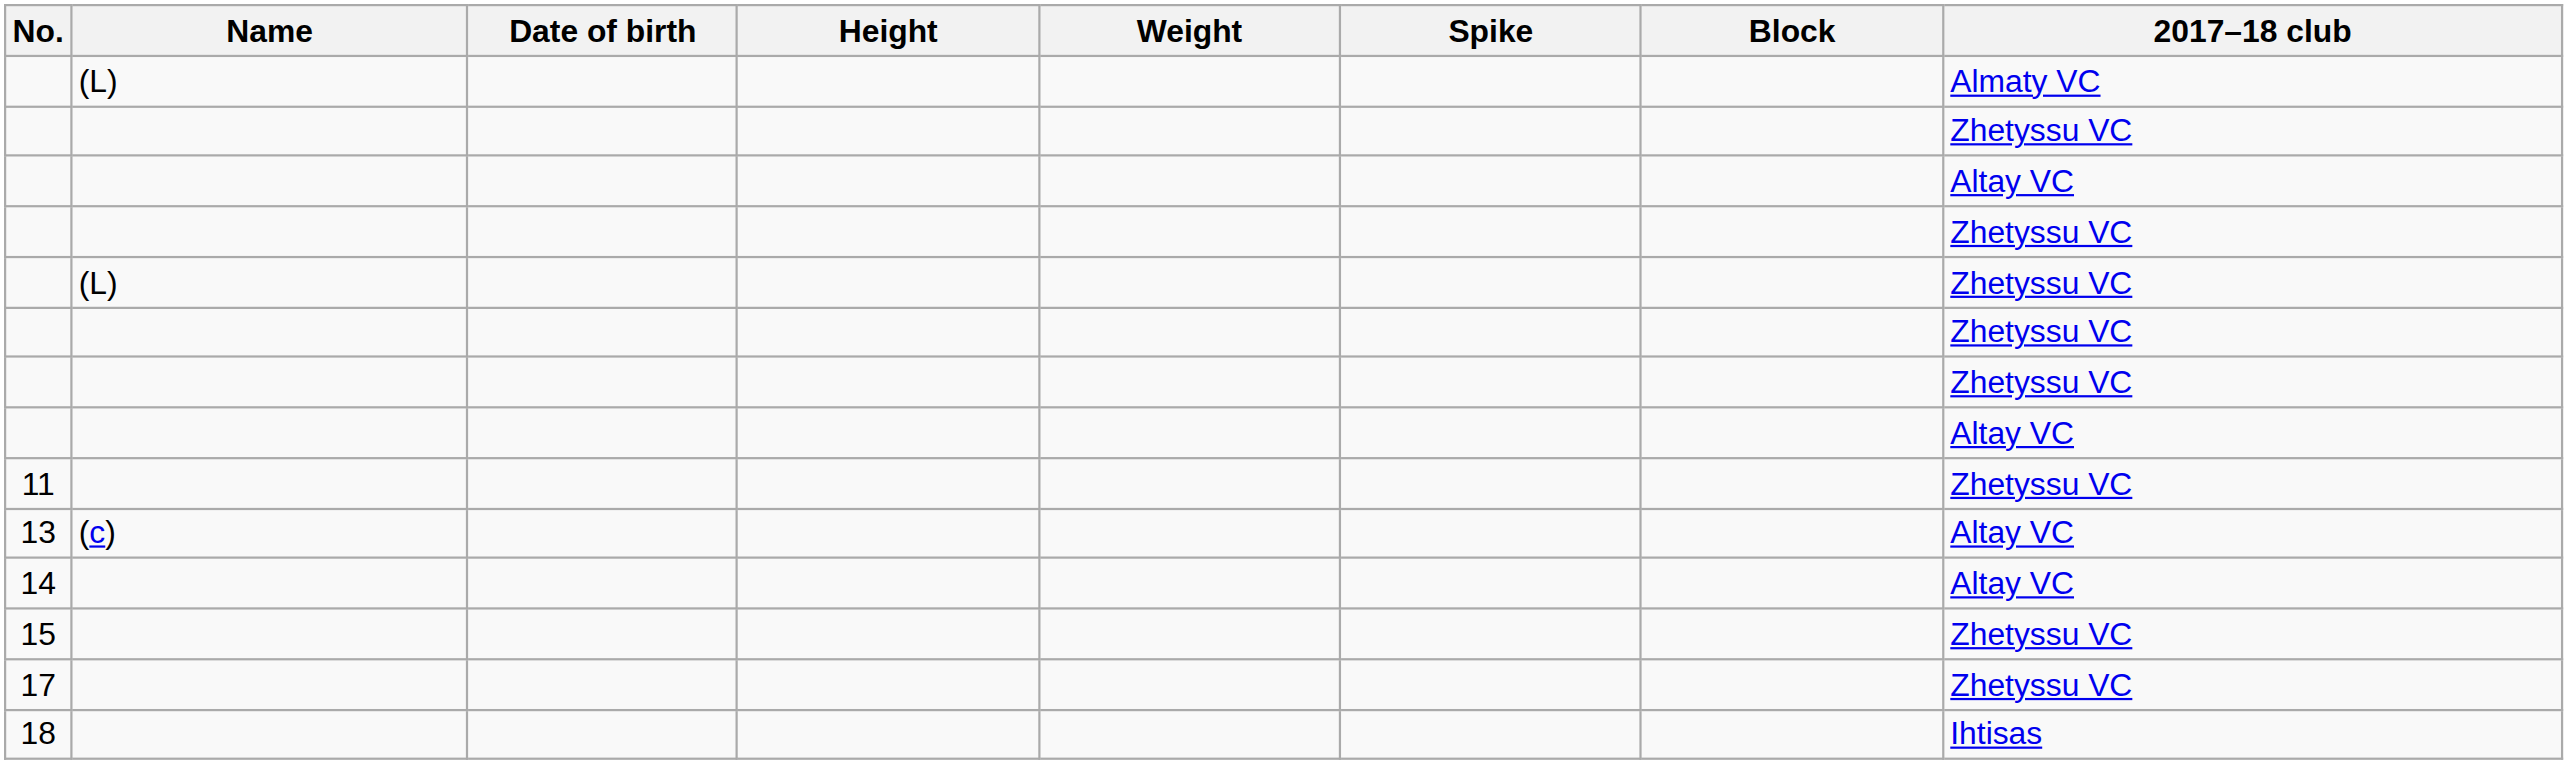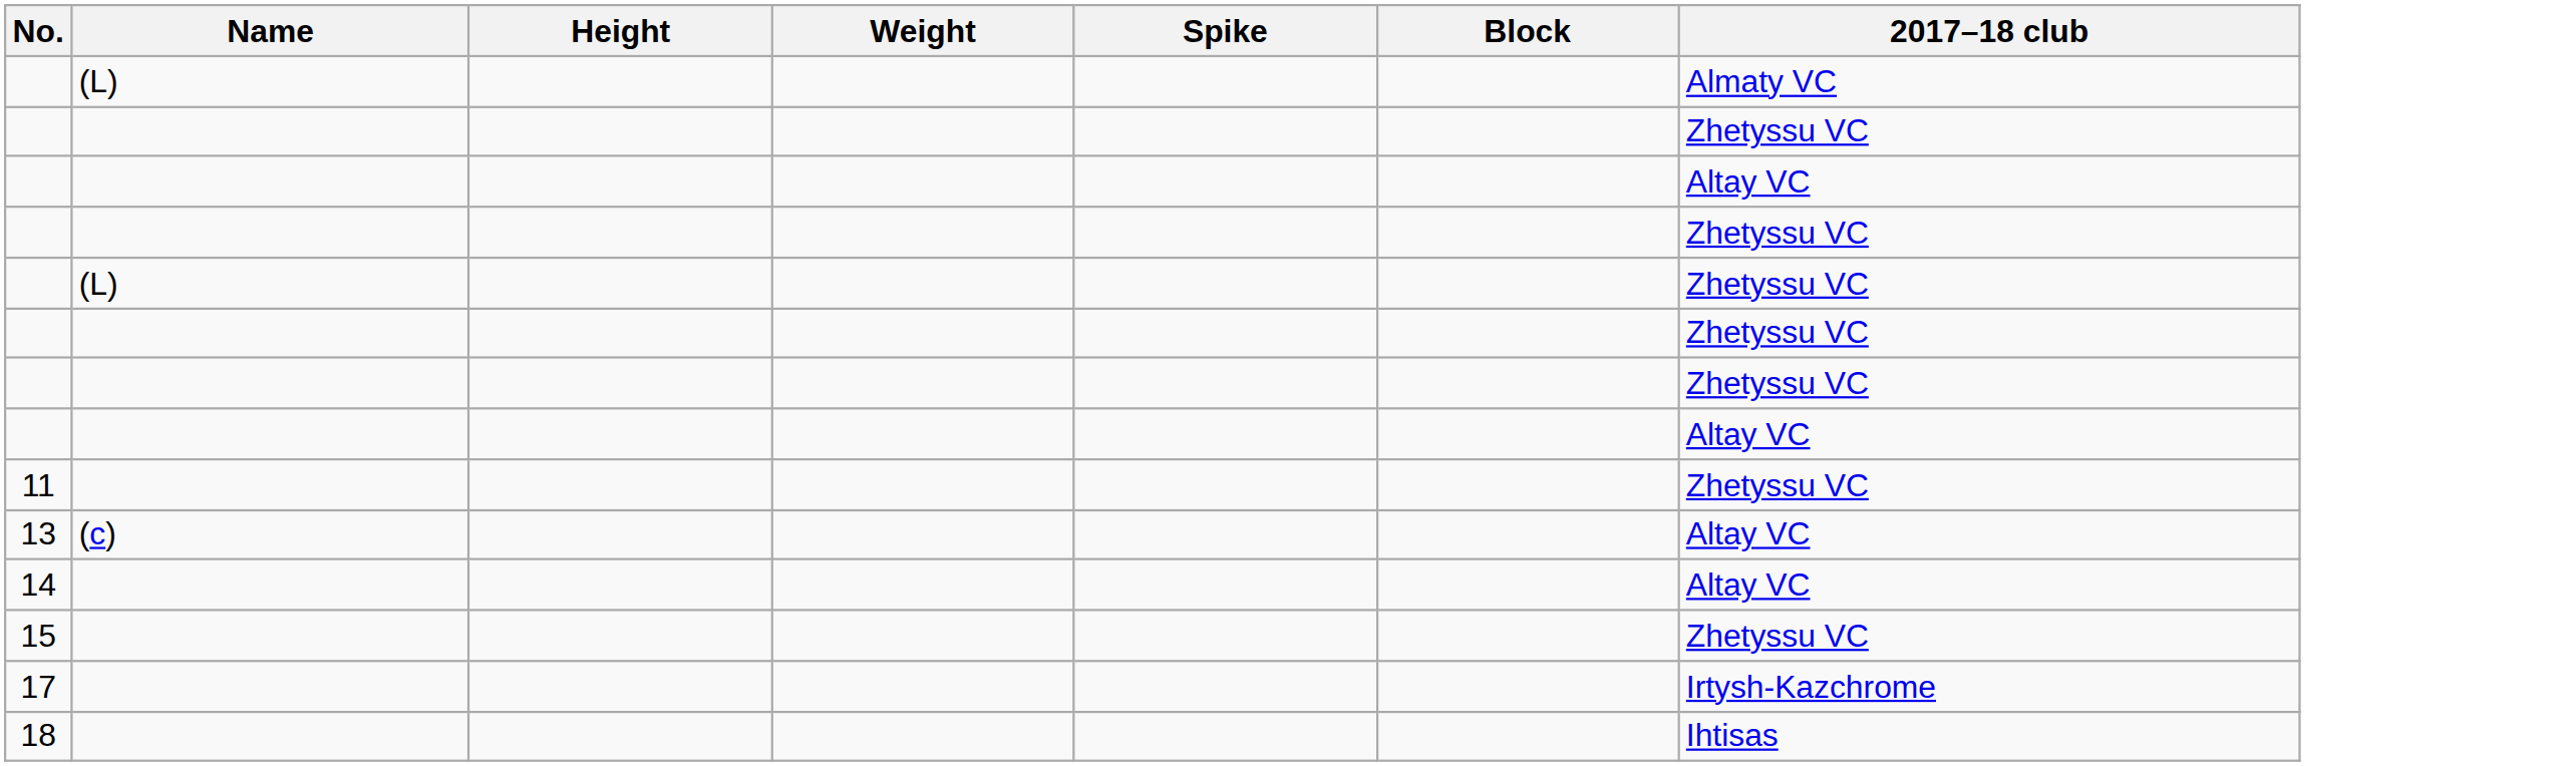 <table class="wikitable sortable" style="font-size:90%; text-align:center;">
 <tr>
 <th>No.</th>
 <th style="width:12em">Name</th>
-<th style="width:8em">Date of birth</th>
 <th style="width:9em">Height</th>
 <th style="width:9em">Weight</th>
 <th style="width:9em">Spike</th>
 <th style="width:9em">Block</th>
 <th style="width:19em">2017–18 club</th>
 </tr>
 <tr>
 <td></td>
 <td align=left> (L)</td>
-<td align=right></td>
 <td></td>
 <td></td>
 <td></td>
 <td></td>
 <td align=left> <a href='#'>Almaty VC</a></td>
 </tr>
 <tr>
 <td></td>
 <td align=left></td>
-<td align=right></td>
 <td></td>
 <td></td>
 <td></td>
 <td></td>
 <td align=left> <a href='#'>Zhetyssu VC</a></td>
 </tr>
 <tr>
 <td></td>
 <td align=left></td>
-<td align=right></td>
 <td></td>
 <td></td>
 <td></td>
 <td></td>
 <td align=left> <a href='#'>Altay VC</a></td>
 </tr>
 <tr>
 <td></td>
 <td align=left></td>
-<td align=right></td>
 <td></td>
 <td></td>
 <td></td>
 <td></td>
 <td align=left> <a href='#'>Zhetyssu VC</a></td>
 </tr>
 <tr>
 <td></td>
 <td align=left> (L)</td>
-<td align=right></td>
 <td></td>
 <td></td>
 <td></td>
 <td></td>
 <td align=left> <a href='#'>Zhetyssu VC</a></td>
 </tr>
 <tr>
 <td></td>
 <td align=left></td>
-<td align=right></td>
 <td></td>
 <td></td>
 <td></td>
 <td></td>
 <td align=left> <a href='#'>Zhetyssu VC</a></td>
 </tr>
 <tr>
 <td></td>
 <td align=left></td>
-<td align=right></td>
 <td></td>
 <td></td>
 <td></td>
 <td></td>
 <td align=left> <a href='#'>Zhetyssu VC</a></td>
 </tr>
 <tr>
 <td></td>
 <td align=left></td>
-<td align=right></td>
 <td></td>
 <td></td>
 <td></td>
 <td></td>
 <td align=left> <a href='#'>Altay VC</a></td>
 </tr>
 <tr>
 <td>11</td>
 <td align=left></td>
-<td align=right></td>
 <td></td>
 <td></td>
 <td></td>
 <td></td>
 <td align=left> <a href='#'>Zhetyssu VC</a></td>
 </tr>
 <tr>
 <td>13</td>
 <td align=left> (<a href='#'>c</a>)</td>
-<td align=right></td>
 <td></td>
 <td></td>
 <td></td>
 <td></td>
 <td align=left> <a href='#'>Altay VC</a></td>
 </tr>
 <tr>
 <td>14</td>
 <td align=left></td>
-<td align=right></td>
 <td></td>
 <td></td>
 <td></td>
 <td></td>
 <td align=left> <a href='#'>Altay VC</a></td>
 </tr>
 <tr>
 <td>15</td>
 <td align=left></td>
-<td align=right></td>
 <td></td>
 <td></td>
 <td></td>
 <td></td>
 <td align=left> <a href='#'>Zhetyssu VC</a></td>
 </tr>
 <tr>
 <td>17</td>
 <td align=left></td>
-<td align=right></td>
 <td></td>
 <td></td>
 <td></td>
 <td></td>
-<td align=left> <a href='#'>Zhetyssu VC</a></td>
+<td align=left> <a href='#'>Irtysh-Kazchrome</a></td>
 </tr>
 <tr>
 <td>18</td>
 <td align=left></td>
-<td align=right></td>
 <td></td>
 <td></td>
 <td></td>
 <td></td>
 <td align=left> <a href='#'>Ihtisas</a></td>
 </tr>
 </table>
